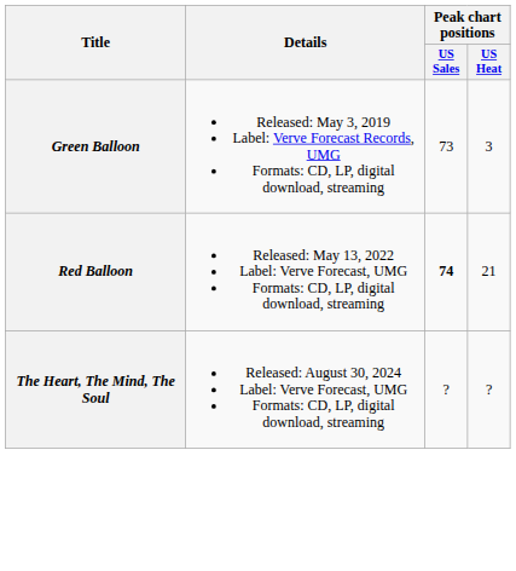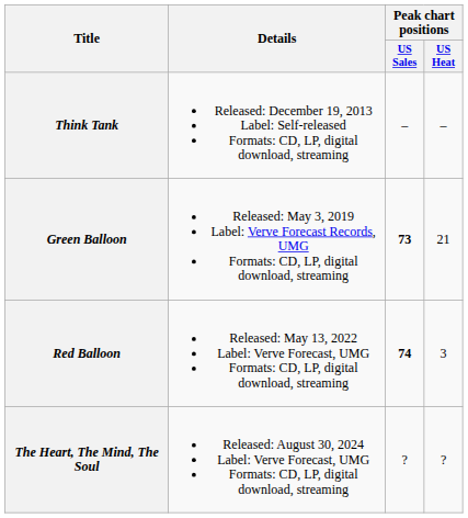 <table class="wikitable plainrowheaders" style="text-align:center;" border="1">
 <tr>
 <th scope="col" rowspan="2" style="width:12em;">Title</th>
 <th scope="col" rowspan="2" style="width:16em;">Details</th>
 <th colspan="2" scope="col">Peak chart positions</th>
 </tr>
 <tr>
 <th scope="col" style="width:3em;font-size:85%;"><a href='#'>US<br>Sales</a><br></th>
 <th scope="col" style="width:3em;font-size:85%;"><a href='#'>US<br>Heat</a><br></th>
 </tr>
 <tr>
+<th scope="row"><em>Think Tank</em></th>
+<td><br><ul><li>Released: December 19, 2013</li><li>Label: Self-released</li><li>Formats: CD, LP, digital download, streaming</li></ul></td>
+<td>–</td>
+<td>–</td>
+</tr>
+<tr>
 <th scope="row"><em>Green Balloon</em></th>
 <td><br><ul><li>Released: May 3, 2019</li><li>Label: <a href='#'>Verve Forecast Records</a>, <a href='#'>UMG</a></li><li>Formats: CD, LP, digital download, streaming</li></ul></td>
-<td>73</td>
-<td>3</td>
+<td><strong>73</strong></td>
+<td>21</td>
 </tr>
 <tr>
 <th scope="row"><em>Red Balloon</em></th>
 <td><br><ul><li>Released: May 13, 2022</li><li>Label: Verve Forecast, UMG</li><li>Formats: CD, LP, digital download, streaming</li></ul></td>
 <td><strong>74</strong></td>
-<td>21</td>
+<td>3</td>
 </tr>
 <tr>
 <th scope="row"><em>The Heart, The Mind, The Soul</em></th>
 <td><br><ul><li>Released: August 30, 2024</li><li>Label: Verve Forecast, UMG</li><li>Formats: CD, LP, digital download, streaming</li></ul></td>
 <td>?</td>
 <td>?</td>
 </tr>
 </table>
